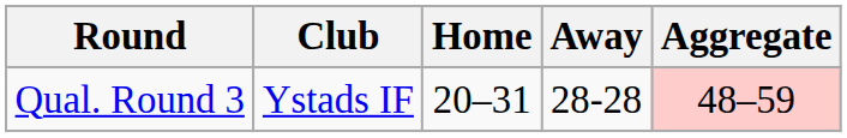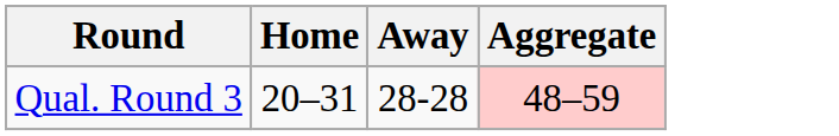 <table class="wikitable">
 <tr>
 <th>Round</th>
-<th>Club</th>
 <th>Home</th>
 <th>Away</th>
 <th>Aggregate</th>
 </tr>
 <tr>
 <td><a href='#'>Qual. Round 3</a></td>
-<td> <a href='#'>Ystads IF</a></td>
 <td style="text-align:center;">20–31</td>
 <td style="text-align:center;">28-28</td>
 <td style="text-align:center;" bgcolor="#ffcccc">48–59</td>
 </tr>
 </table>
